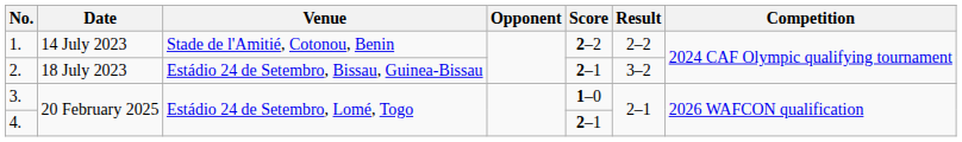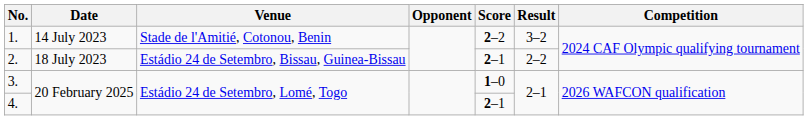 <table class="wikitable">
 <tr>
 <th>No.</th>
 <th>Date</th>
 <th>Venue</th>
 <th>Opponent</th>
 <th>Score</th>
 <th>Result</th>
 <th>Competition</th>
 </tr>
 <tr>
 <td>1.</td>
 <td>14 July 2023</td>
 <td><a href='#'>Stade de l'Amitié</a>, <a href='#'>Cotonou</a>, <a href='#'>Benin</a></td>
 <td rowspan=2></td>
 <td align=center><strong>2</strong>–2</td>
-<td align=center>2–2</td>
+<td align=center>3–2</td>
 <td rowspan=2><a href='#'>2024 CAF Olympic qualifying tournament</a></td>
 </tr>
 <tr>
 <td>2.</td>
 <td>18 July 2023</td>
 <td><a href='#'>Estádio 24 de Setembro</a>, <a href='#'>Bissau</a>, <a href='#'>Guinea-Bissau</a></td>
 <td align=center><strong>2</strong>–1</td>
-<td align=center>3–2</td>
+<td align=center>2–2</td>
 </tr>
 <tr>
 <td>3.</td>
 <td rowspan=2>20 February 2025</td>
 <td rowspan=2><a href='#'>Estádio 24 de Setembro</a>, <a href='#'>Lomé</a>, <a href='#'>Togo</a></td>
 <td rowspan=2></td>
 <td align=center><strong>1</strong>–0</td>
 <td align=center rowspan=2>2–1</td>
 <td rowspan=2><a href='#'>2026 WAFCON qualification</a></td>
 </tr>
 <tr>
 <td>4.</td>
 <td align=center><strong>2</strong>–1</td>
 </tr>
 </table>
